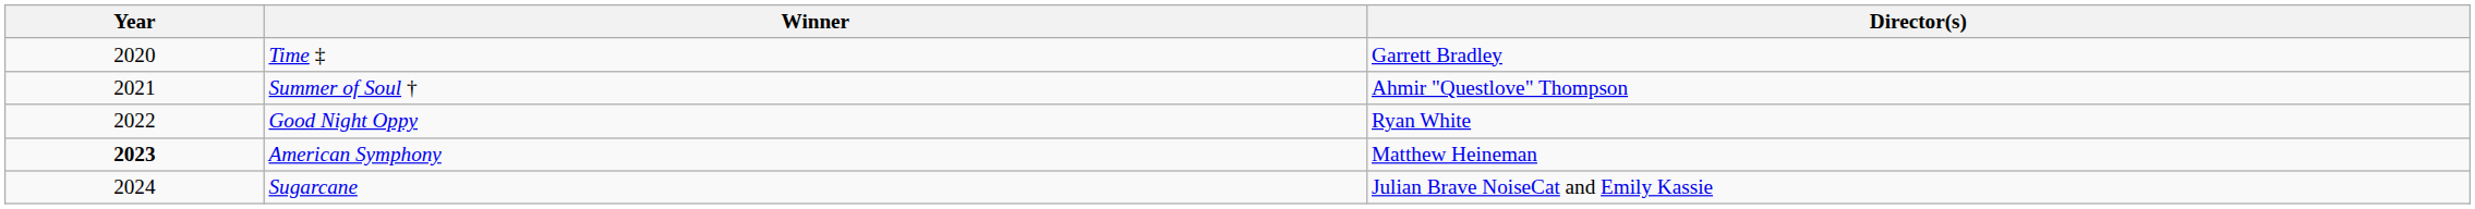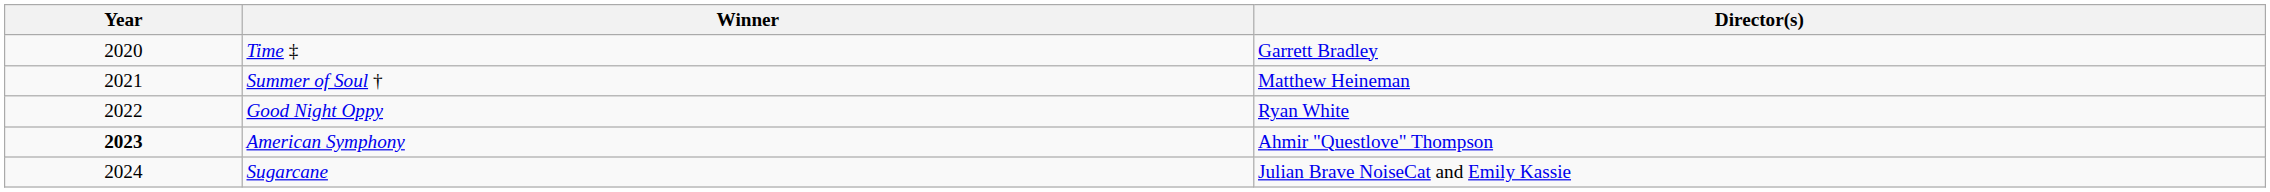 <table class="wikitable" width="95%" cellpadding="5">
 <tr>
 <th width="100">Year</th>
 <th width="450">Winner</th>
 <th width="450">Director(s)</th>
 </tr>
 <tr>
 <td style="text-align:center;">2020</td>
 <td><em><a href='#'>Time</a></em> ‡</td>
 <td><a href='#'>Garrett Bradley</a></td>
 </tr>
 <tr>
 <td style="text-align:center;">2021</td>
 <td><em><a href='#'>Summer of Soul</a></em> †</td>
-<td><a href='#'>Ahmir "Questlove" Thompson</a></td>
+<td><a href='#'>Matthew Heineman</a></td>
 </tr>
 <tr>
 <td style="text-align:center;">2022</td>
 <td><em><a href='#'>Good Night Oppy</a></em></td>
 <td><a href='#'>Ryan White</a></td>
 </tr>
 <tr>
 <td style="text-align:center;"><strong>2023</strong></td>
 <td><em><a href='#'>American Symphony</a></em></td>
-<td><a href='#'>Matthew Heineman</a></td>
+<td><a href='#'>Ahmir "Questlove" Thompson</a></td>
 </tr>
 <tr>
 <td style="text-align:center;">2024</td>
 <td><em><a href='#'>Sugarcane</a></em></td>
 <td><a href='#'>Julian Brave NoiseCat</a> and <a href='#'>Emily Kassie</a></td>
 </tr>
 </table>
